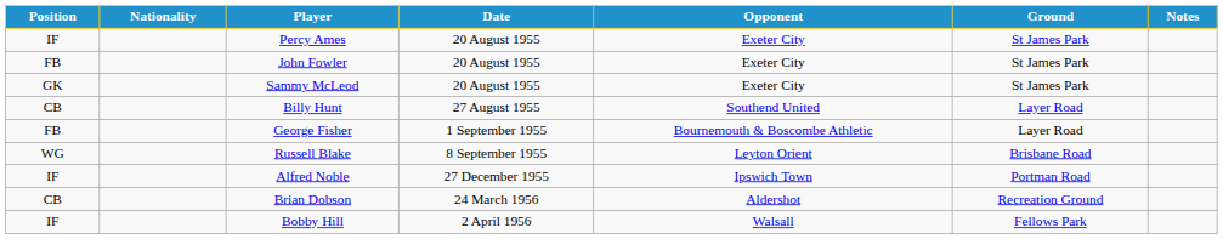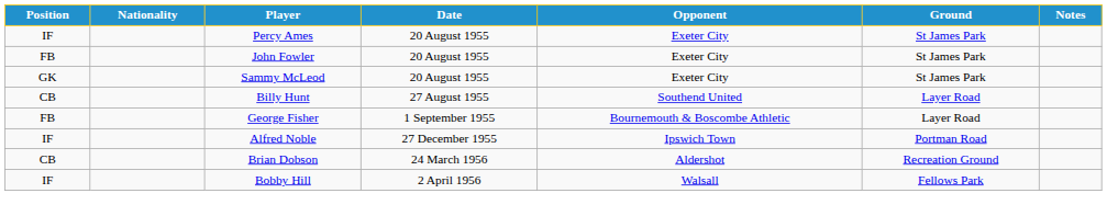 <table class="wikitable" style="text-align:center; font-size:90%; width:100%;">
 <tr>
 <th style="background:#2191CC; color:white; border:1px solid #F7C408; text-align:center;">Position</th>
 <th style="background:#2191CC; color:white; border:1px solid #F7C408; text-align:center;">Nationality</th>
 <th style="background:#2191CC; color:white; border:1px solid #F7C408; text-align:center;">Player</th>
 <th style="background:#2191CC; color:white; border:1px solid #F7C408; text-align:center;">Date</th>
 <th style="background:#2191CC; color:white; border:1px solid #F7C408; text-align:center;">Opponent</th>
 <th style="background:#2191CC; color:white; border:1px solid #F7C408; text-align:center;">Ground</th>
 <th style="background:#2191CC; color:white; border:1px solid #F7C408; text-align:center;">Notes</th>
 </tr>
 <tr>
 <td>IF</td>
 <td></td>
 <td><a href='#'>Percy Ames</a></td>
 <td>20 August 1955</td>
 <td><a href='#'>Exeter City</a></td>
 <td><a href='#'>St James Park</a></td>
 <td></td>
 </tr>
 <tr>
 <td>FB</td>
 <td></td>
 <td><a href='#'>John Fowler</a></td>
 <td>20 August 1955</td>
 <td>Exeter City</td>
 <td>St James Park</td>
 <td></td>
 </tr>
 <tr>
 <td>GK</td>
 <td></td>
 <td><a href='#'>Sammy McLeod</a></td>
 <td>20 August 1955</td>
 <td>Exeter City</td>
 <td>St James Park</td>
 <td></td>
 </tr>
 <tr>
 <td>CB</td>
 <td></td>
 <td><a href='#'>Billy Hunt</a></td>
 <td>27 August 1955</td>
 <td><a href='#'>Southend United</a></td>
 <td><a href='#'>Layer Road</a></td>
 <td></td>
 </tr>
 <tr>
 <td>FB</td>
 <td></td>
 <td><a href='#'>George Fisher</a></td>
 <td>1 September 1955</td>
 <td><a href='#'>Bournemouth & Boscombe Athletic</a></td>
 <td>Layer Road</td>
 <td></td>
 </tr>
 <tr>
-<td>WG</td>
-<td></td>
-<td><a href='#'>Russell Blake</a></td>
-<td>8 September 1955</td>
-<td><a href='#'>Leyton Orient</a></td>
-<td><a href='#'>Brisbane Road</a></td>
-<td></td>
-</tr>
-<tr>
 <td>IF</td>
 <td></td>
 <td><a href='#'>Alfred Noble</a></td>
 <td>27 December 1955</td>
 <td><a href='#'>Ipswich Town</a></td>
 <td><a href='#'>Portman Road</a></td>
 <td></td>
 </tr>
 <tr>
 <td>CB</td>
 <td></td>
 <td><a href='#'>Brian Dobson</a></td>
 <td>24 March 1956</td>
 <td><a href='#'>Aldershot</a></td>
 <td><a href='#'>Recreation Ground</a></td>
 <td></td>
 </tr>
 <tr>
 <td>IF</td>
 <td></td>
 <td><a href='#'>Bobby Hill</a></td>
 <td>2 April 1956</td>
 <td><a href='#'>Walsall</a></td>
 <td><a href='#'>Fellows Park</a></td>
 <td></td>
 </tr>
 </table>
